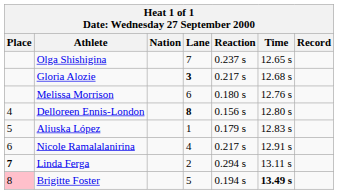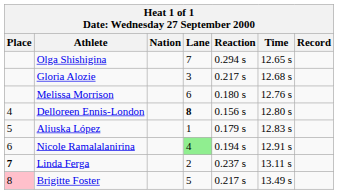 <table class="wikitable">
 <tr>
 <th colspan=9>Heat 1 of 1 <br> Date: Wednesday 27 September 2000</th>
 </tr>
 <tr>
 <th rowspan=1>Place</th>
 <th rowspan=1>Athlete</th>
 <th rowspan=1>Nation</th>
 <th rowspan=1>Lane</th>
 <th rowspan=1>Reaction</th>
 <th rowspan=1>Time</th>
 <th rowspan=1>Record</th>
 </tr>
 <tr>
 <td></td>
 <td align="left"><a href='#'>Olga Shishigina</a></td>
 <td align="left"></td>
 <td>7</td>
-<td>0.237 s</td>
+<td>0.294 s</td>
 <td>12.65 s</td>
 <td></td>
 </tr>
 <tr>
 <td></td>
 <td align="left"><a href='#'>Gloria Alozie</a></td>
 <td align="left"></td>
-<td><strong>3</strong></td>
+<td>3</td>
 <td>0.217 s</td>
 <td>12.68 s</td>
 <td></td>
 </tr>
 <tr>
 <td></td>
 <td align="left"><a href='#'>Melissa Morrison</a></td>
 <td align="left"></td>
 <td>6</td>
 <td>0.180 s</td>
 <td>12.76 s</td>
 <td></td>
 </tr>
 <tr>
 <td>4</td>
 <td align="left"><a href='#'>Delloreen Ennis-London</a></td>
 <td align="left"></td>
 <td><strong>8</strong></td>
 <td>0.156 s</td>
 <td>12.80 s</td>
 <td></td>
 </tr>
 <tr>
 <td>5</td>
 <td align="left"><a href='#'>Aliuska López</a></td>
 <td align="left"></td>
 <td>1</td>
 <td>0.179 s</td>
 <td>12.83 s</td>
 <td></td>
 </tr>
 <tr>
 <td>6</td>
 <td align="left"><a href='#'>Nicole Ramalalanirina</a></td>
 <td align="left"></td>
-<td>4</td>
-<td>0.217 s</td>
+<td style="background: lightgreen;">4</td>
+<td>0.194 s</td>
 <td>12.91 s</td>
 <td></td>
 </tr>
 <tr>
 <td><strong>7</strong></td>
 <td align="left"><a href='#'>Linda Ferga</a></td>
 <td align="left"></td>
 <td>2</td>
-<td>0.294 s</td>
+<td>0.237 s</td>
 <td>13.11 s</td>
 <td></td>
 </tr>
 <tr>
 <td style="background: pink;">8</td>
 <td align="left"><a href='#'>Brigitte Foster</a></td>
 <td align="left"></td>
 <td>5</td>
-<td>0.194 s</td>
-<td><strong>13.49 s</strong></td>
+<td>0.217 s</td>
+<td>13.49 s</td>
 <td></td>
 </tr>
 </table>
